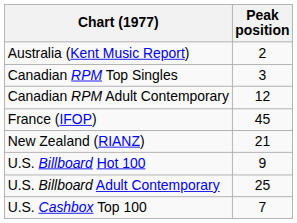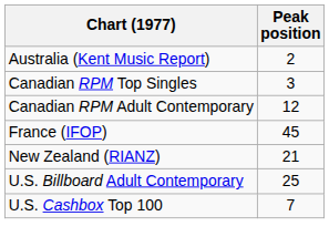 <table class="wikitable sortable">
 <tr>
 <th align="left">Chart (1977)</th>
 <th align="left">Peak<br>position</th>
 </tr>
 <tr>
 <td align="left">Australia (<a href='#'>Kent Music Report</a>)</td>
 <td style="text-align:center;">2</td>
 </tr>
 <tr>
 <td align="left">Canadian <em><a href='#'>RPM</a></em> Top Singles </td>
 <td style="text-align:center;">3</td>
 </tr>
 <tr>
 <td align="left">Canadian <em>RPM</em> Adult Contemporary</td>
 <td style="text-align:center;">12</td>
 </tr>
 <tr>
 <td>France (<a href='#'>IFOP</a>)</td>
 <td align="center">45</td>
 </tr>
 <tr>
 <td align="left">New Zealand (<a href='#'>RIANZ</a>)</td>
 <td style="text-align:center;">21</td>
 </tr>
 <tr>
-<td align="left">U.S. <em><a href='#'>Billboard</a></em> <a href='#'>Hot 100</a></td>
-<td style="text-align:center;">9</td>
-</tr>
-<tr>
 <td>U.S. <em>Billboard</em> <a href='#'>Adult Contemporary</a></td>
 <td align="center">25</td>
 </tr>
 <tr>
 <td align="left">U.S. <em><a href='#'>Cashbox</a></em> Top 100</td>
 <td style="text-align:center;">7</td>
 </tr>
 </table>
